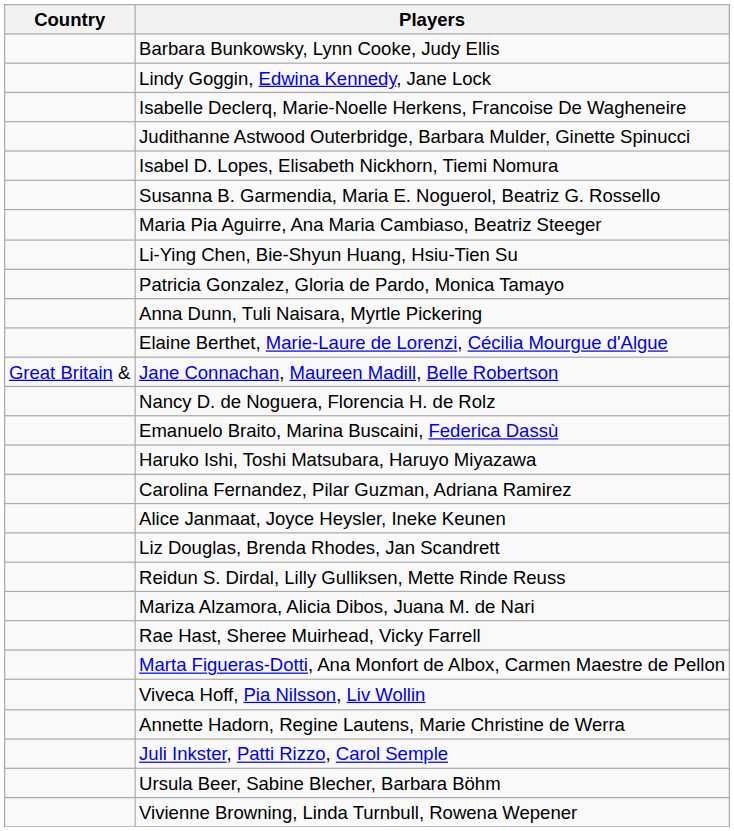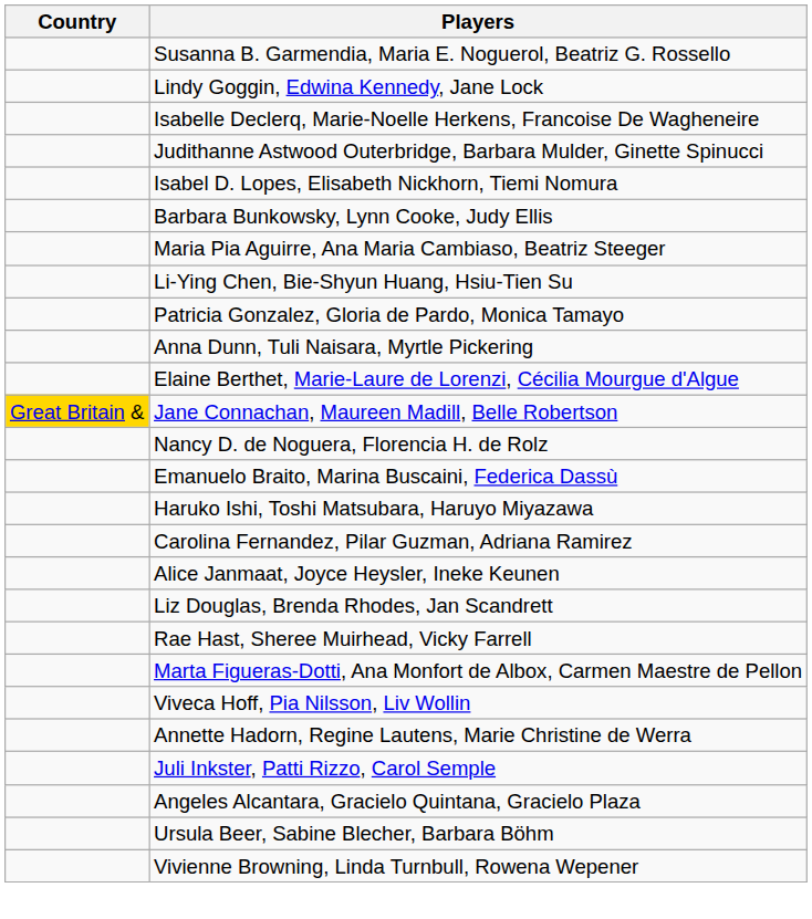 <table class="wikitable" style="font-size:95%;">
 <tr>
 <th>Country</th>
 <th>Players</th>
 </tr>
 <tr>
 <td></td>
-<td>Barbara Bunkowsky, Lynn Cooke, Judy Ellis</td>
+<td>Susanna B. Garmendia, Maria E. Noguerol, Beatriz G. Rossello</td>
 </tr>
 <tr>
 <td></td>
 <td>Lindy Goggin, <a href='#'>Edwina Kennedy</a>, Jane Lock</td>
 </tr>
 <tr>
 <td></td>
 <td>Isabelle Declerq, Marie-Noelle Herkens, Francoise De Wagheneire</td>
 </tr>
 <tr>
 <td></td>
 <td>Judithanne Astwood Outerbridge, Barbara Mulder, Ginette Spinucci</td>
 </tr>
 <tr>
 <td></td>
 <td>Isabel D. Lopes, Elisabeth Nickhorn, Tiemi Nomura</td>
 </tr>
 <tr>
 <td></td>
-<td>Susanna B. Garmendia, Maria E. Noguerol, Beatriz G. Rossello</td>
+<td>Barbara Bunkowsky, Lynn Cooke, Judy Ellis</td>
 </tr>
 <tr>
 <td></td>
 <td>Maria Pia Aguirre, Ana Maria Cambiaso, Beatriz Steeger</td>
 </tr>
 <tr>
 <td></td>
 <td>Li-Ying Chen, Bie-Shyun Huang, Hsiu-Tien Su</td>
 </tr>
 <tr>
 <td></td>
 <td>Patricia Gonzalez, Gloria de Pardo, Monica Tamayo</td>
 </tr>
 <tr>
 <td></td>
 <td>Anna Dunn, Tuli Naisara, Myrtle Pickering</td>
 </tr>
 <tr>
 <td></td>
 <td>Elaine Berthet, <a href='#'>Marie-Laure de Lorenzi</a>, <a href='#'>Cécilia Mourgue d'Algue</a></td>
 </tr>
 <tr>
-<td> <a href='#'>Great Britain</a> &<br></td>
+<td style="background: gold;"> <a href='#'>Great Britain</a> &<br></td>
 <td><a href='#'>Jane Connachan</a>, <a href='#'>Maureen Madill</a>, <a href='#'>Belle Robertson</a></td>
 </tr>
 <tr>
 <td></td>
 <td>Nancy D. de Noguera, Florencia H. de Rolz</td>
 </tr>
 <tr>
 <td></td>
 <td>Emanuelo Braito, Marina Buscaini, <a href='#'>Federica Dassù</a></td>
 </tr>
 <tr>
 <td></td>
 <td>Haruko Ishi, Toshi Matsubara, Haruyo Miyazawa</td>
 </tr>
 <tr>
 <td></td>
 <td>Carolina Fernandez, Pilar Guzman, Adriana Ramirez</td>
 </tr>
 <tr>
 <td></td>
 <td>Alice Janmaat, Joyce Heysler, Ineke Keunen</td>
 </tr>
 <tr>
 <td></td>
 <td>Liz Douglas, Brenda Rhodes, Jan Scandrett</td>
 </tr>
 <tr>
 <td></td>
-<td>Reidun S. Dirdal, Lilly Gulliksen, Mette Rinde Reuss</td>
-</tr>
-<tr>
-<td></td>
-<td>Mariza Alzamora, Alicia Dibos, Juana M. de Nari</td>
-</tr>
-<tr>
-<td></td>
 <td>Rae Hast, Sheree Muirhead, Vicky Farrell</td>
 </tr>
 <tr>
 <td></td>
 <td><a href='#'>Marta Figueras-Dotti</a>, Ana Monfort de Albox, Carmen Maestre de Pellon</td>
 </tr>
 <tr>
 <td></td>
 <td>Viveca Hoff, <a href='#'>Pia Nilsson</a>, <a href='#'>Liv Wollin</a></td>
 </tr>
 <tr>
 <td></td>
 <td>Annette Hadorn, Regine Lautens, Marie Christine de Werra</td>
 </tr>
 <tr>
 <td></td>
 <td><a href='#'>Juli Inkster</a>, <a href='#'>Patti Rizzo</a>, <a href='#'>Carol Semple</a></td>
 </tr>
 <tr>
 <td></td>
+<td>Angeles Alcantara, Gracielo Quintana, Gracielo Plaza</td>
+</tr>
+<tr>
+<td></td>
 <td>Ursula Beer, Sabine Blecher, Barbara Böhm</td>
 </tr>
 <tr>
 <td></td>
 <td>Vivienne Browning, Linda Turnbull, Rowena Wepener</td>
 </tr>
 </table>
